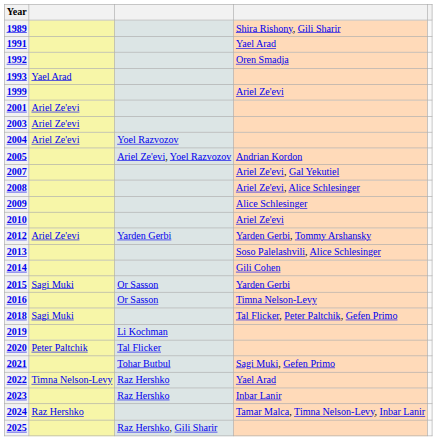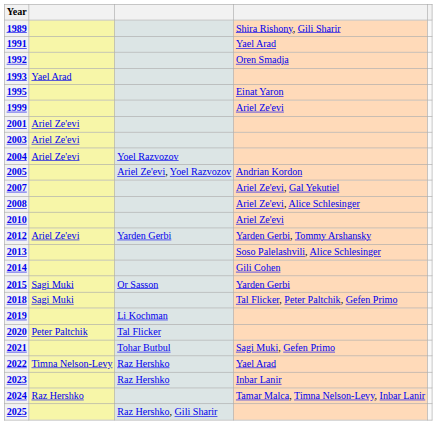 <table class="wikitable">
 <tr>
 <th>Year</th>
 <th></th>
 <th></th>
 <th></th>
 <th></th>
 </tr>
 <tr>
 <th><a href='#'>1989</a></th>
 <td bgcolor=F7F6A8></td>
 <td bgcolor=DCE5E5></td>
 <td bgcolor=FFDAB9><a href='#'>Shira Rishony</a>, <a href='#'>Gili Sharir</a></td>
 <td></td>
 </tr>
 <tr>
 <th><a href='#'>1991</a></th>
 <td bgcolor=F7F6A8></td>
 <td bgcolor=DCE5E5></td>
 <td bgcolor=FFDAB9><a href='#'>Yael Arad</a></td>
 <td></td>
 </tr>
 <tr>
 <th><a href='#'>1992</a></th>
 <td bgcolor=F7F6A8></td>
 <td bgcolor=DCE5E5></td>
 <td bgcolor=FFDAB9><a href='#'>Oren Smadja</a></td>
 <td></td>
 </tr>
 <tr>
 <th><a href='#'>1993</a></th>
 <td bgcolor=F7F6A8><a href='#'>Yael Arad</a></td>
 <td bgcolor=DCE5E5></td>
 <td bgcolor=FFDAB9></td>
+<td></td>
+</tr>
+<tr>
+<th><a href='#'>1995</a></th>
+<td bgcolor=F7F6A8></td>
+<td bgcolor=DCE5E5></td>
+<td bgcolor=FFDAB9><a href='#'>Einat Yaron</a></td>
 <td></td>
 </tr>
 <tr>
 <th><a href='#'>1999</a></th>
 <td bgcolor=F7F6A8></td>
 <td bgcolor=DCE5E5></td>
 <td bgcolor=FFDAB9><a href='#'>Ariel Ze'evi</a></td>
 <td></td>
 </tr>
 <tr>
 <th><a href='#'>2001</a></th>
 <td bgcolor=F7F6A8><a href='#'>Ariel Ze'evi</a></td>
 <td bgcolor=DCE5E5></td>
 <td bgcolor=FFDAB9></td>
 <td></td>
 </tr>
 <tr>
 <th><a href='#'>2003</a></th>
 <td bgcolor=F7F6A8><a href='#'>Ariel Ze'evi</a></td>
 <td bgcolor=DCE5E5></td>
 <td bgcolor=FFDAB9></td>
 <td></td>
 </tr>
 <tr>
 <th><a href='#'>2004</a></th>
 <td bgcolor=F7F6A8><a href='#'>Ariel Ze'evi</a></td>
 <td bgcolor=DCE5E5><a href='#'>Yoel Razvozov</a></td>
 <td bgcolor=FFDAB9></td>
 <td></td>
 </tr>
 <tr>
 <th><a href='#'>2005</a></th>
 <td bgcolor=F7F6A8></td>
 <td bgcolor=DCE5E5><a href='#'>Ariel Ze'evi</a>, <a href='#'>Yoel Razvozov</a></td>
 <td bgcolor=FFDAB9><a href='#'>Andrian Kordon</a></td>
 <td></td>
 </tr>
 <tr>
 <th><a href='#'>2007</a></th>
 <td bgcolor=F7F6A8></td>
 <td bgcolor=DCE5E5></td>
 <td bgcolor=FFDAB9><a href='#'>Ariel Ze'evi</a>, <a href='#'>Gal Yekutiel</a></td>
 <td></td>
 </tr>
 <tr>
 <th><a href='#'>2008</a></th>
 <td bgcolor=F7F6A8></td>
 <td bgcolor=DCE5E5></td>
 <td bgcolor=FFDAB9><a href='#'>Ariel Ze'evi</a>, <a href='#'>Alice Schlesinger</a></td>
 <td></td>
 </tr>
 <tr>
-<th><a href='#'>2009</a></th>
-<td bgcolor=F7F6A8></td>
-<td bgcolor=DCE5E5></td>
-<td bgcolor=FFDAB9><a href='#'>Alice Schlesinger</a></td>
-<td></td>
-</tr>
-<tr>
 <th><a href='#'>2010</a></th>
 <td bgcolor=F7F6A8></td>
 <td bgcolor=DCE5E5></td>
 <td bgcolor=FFDAB9><a href='#'>Ariel Ze'evi</a></td>
 <td></td>
 </tr>
 <tr>
 <th><a href='#'>2012</a></th>
 <td bgcolor=F7F6A8><a href='#'>Ariel Ze'evi</a></td>
 <td bgcolor=DCE5E5><a href='#'>Yarden Gerbi</a></td>
 <td bgcolor=FFDAB9><a href='#'>Yarden Gerbi</a>, <a href='#'>Tommy Arshansky</a></td>
 <td></td>
 </tr>
 <tr>
 <th><a href='#'>2013</a></th>
 <td bgcolor=F7F6A8></td>
 <td bgcolor=DCE5E5></td>
 <td bgcolor=FFDAB9><a href='#'>Soso Palelashvili</a>, <a href='#'>Alice Schlesinger</a></td>
 <td></td>
 </tr>
 <tr>
 <th><a href='#'>2014</a></th>
 <td bgcolor=F7F6A8></td>
 <td bgcolor=DCE5E5></td>
 <td bgcolor=FFDAB9><a href='#'>Gili Cohen</a></td>
 <td></td>
 </tr>
 <tr>
 <th><a href='#'>2015</a></th>
 <td bgcolor=F7F6A8><a href='#'>Sagi Muki</a></td>
 <td bgcolor=DCE5E5><a href='#'>Or Sasson</a></td>
 <td bgcolor=FFDAB9><a href='#'>Yarden Gerbi</a></td>
-<td></td>
-</tr>
-<tr>
-<th><a href='#'>2016</a></th>
-<td bgcolor=F7F6A8></td>
-<td bgcolor=DCE5E5><a href='#'>Or Sasson</a></td>
-<td bgcolor=FFDAB9><a href='#'>Timna Nelson-Levy</a></td>
 <td></td>
 </tr>
 <tr>
 <th><a href='#'>2018</a></th>
 <td bgcolor=F7F6A8><a href='#'>Sagi Muki</a></td>
 <td bgcolor=DCE5E5></td>
 <td bgcolor=FFDAB9><a href='#'>Tal Flicker</a>, <a href='#'>Peter Paltchik</a>, <a href='#'>Gefen Primo</a></td>
 <td></td>
 </tr>
 <tr>
 <th><a href='#'>2019</a></th>
 <td bgcolor=F7F6A8></td>
 <td bgcolor=DCE5E5><a href='#'>Li Kochman</a></td>
 <td bgcolor=FFDAB9></td>
 <td></td>
 </tr>
 <tr>
 <th><a href='#'>2020</a></th>
 <td bgcolor=F7F6A8><a href='#'>Peter Paltchik</a></td>
 <td bgcolor=DCE5E5><a href='#'>Tal Flicker</a></td>
 <td bgcolor=FFDAB9></td>
 <td></td>
 </tr>
 <tr>
 <th><a href='#'>2021</a></th>
 <td bgcolor=F7F6A8></td>
 <td bgcolor=DCE5E5><a href='#'>Tohar Butbul</a></td>
 <td bgcolor=FFDAB9><a href='#'>Sagi Muki</a>, <a href='#'>Gefen Primo</a></td>
 <td></td>
 </tr>
 <tr>
 <th><a href='#'>2022</a></th>
 <td bgcolor=F7F6A8><a href='#'>Timna Nelson-Levy</a></td>
 <td bgcolor=DCE5E5><a href='#'>Raz Hershko</a></td>
 <td bgcolor=FFDAB9><a href='#'>Yael Arad</a></td>
 <td></td>
 </tr>
 <tr>
 <th><a href='#'>2023</a></th>
 <td bgcolor=F7F6A8></td>
 <td bgcolor=DCE5E5><a href='#'>Raz Hershko</a></td>
 <td bgcolor=FFDAB9><a href='#'>Inbar Lanir</a></td>
 <td></td>
 </tr>
 <tr>
 <th><a href='#'>2024</a></th>
 <td bgcolor=F7F6A8><a href='#'>Raz Hershko</a></td>
 <td bgcolor=DCE5E5></td>
 <td bgcolor=FFDAB9><a href='#'>Tamar Malca</a>, <a href='#'>Timna Nelson-Levy</a>, <a href='#'>Inbar Lanir</a></td>
 <td></td>
 </tr>
 <tr>
 <th><a href='#'>2025</a></th>
 <td bgcolor=F7F6A8></td>
 <td bgcolor=DCE5E5><a href='#'>Raz Hershko</a>, <a href='#'>Gili Sharir</a></td>
 <td bgcolor=FFDAB9></td>
 <td></td>
 </tr>
 </table>
